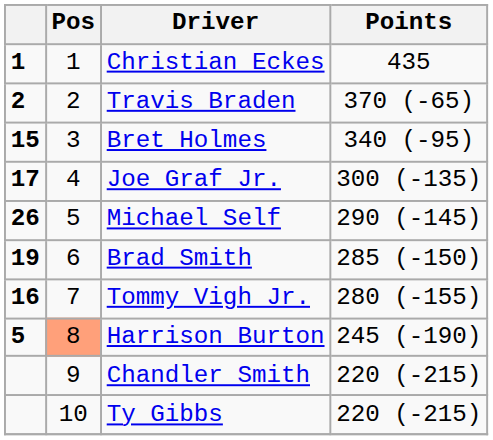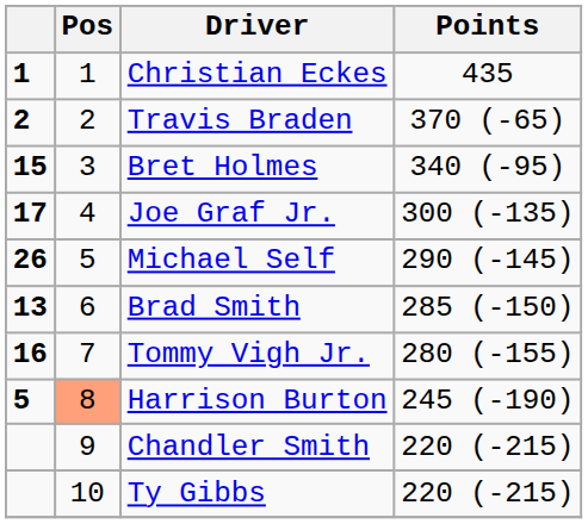 <table class="wikitable" style="font-size: 95%;">
 <tr>
 <th></th>
 <th>Pos</th>
 <th>Driver</th>
 <th>Points</th>
 </tr>
 <tr>
 <td align="left"> <strong>1</strong></td>
 <td style="text-align:center;">1</td>
 <td><a href='#'>Christian Eckes</a></td>
 <td style="text-align:center;">435</td>
 </tr>
 <tr>
 <td align="left"> <strong>2</strong></td>
 <td style="text-align:center;">2</td>
 <td><a href='#'>Travis Braden</a></td>
 <td style="text-align:center;">370 (-65)</td>
 </tr>
 <tr>
 <td align="left"> <strong>15</strong></td>
 <td style="text-align:center;">3</td>
 <td><a href='#'>Bret Holmes</a></td>
 <td style="text-align:center;">340 (-95)</td>
 </tr>
 <tr>
 <td align="left"> <strong>17</strong></td>
 <td style="text-align:center;">4</td>
 <td><a href='#'>Joe Graf Jr.</a></td>
 <td style="text-align:center;">300 (-135)</td>
 </tr>
 <tr>
 <td align="left"> <strong>26</strong></td>
 <td style="text-align:center;">5</td>
 <td><a href='#'>Michael Self</a></td>
 <td style="text-align:center;">290 (-145)</td>
 </tr>
 <tr>
-<td align="left"> <strong>19</strong></td>
+<td align="left"> <strong>13</strong></td>
 <td style="text-align:center;">6</td>
 <td><a href='#'>Brad Smith</a></td>
 <td style="text-align:center;">285 (-150)</td>
 </tr>
 <tr>
 <td align="left"> <strong>16</strong></td>
 <td style="text-align:center;">7</td>
 <td><a href='#'>Tommy Vigh Jr.</a></td>
 <td style="text-align:center;">280 (-155)</td>
 </tr>
 <tr>
 <td align="left"> <strong>5</strong></td>
 <td style="background: lightsalmon; text-align:center;">8</td>
 <td><a href='#'>Harrison Burton</a></td>
 <td style="text-align:center;">245 (-190)</td>
 </tr>
 <tr>
 <td align="left"></td>
 <td style="text-align:center;">9</td>
 <td><a href='#'>Chandler Smith</a></td>
 <td style="text-align:center;">220 (-215)</td>
 </tr>
 <tr>
 <td align="left"></td>
 <td style="text-align:center;">10</td>
 <td><a href='#'>Ty Gibbs</a></td>
 <td style="text-align:center;">220 (-215)</td>
 </tr>
 <tr class="sortbottom">
 </tr>
 </table>
